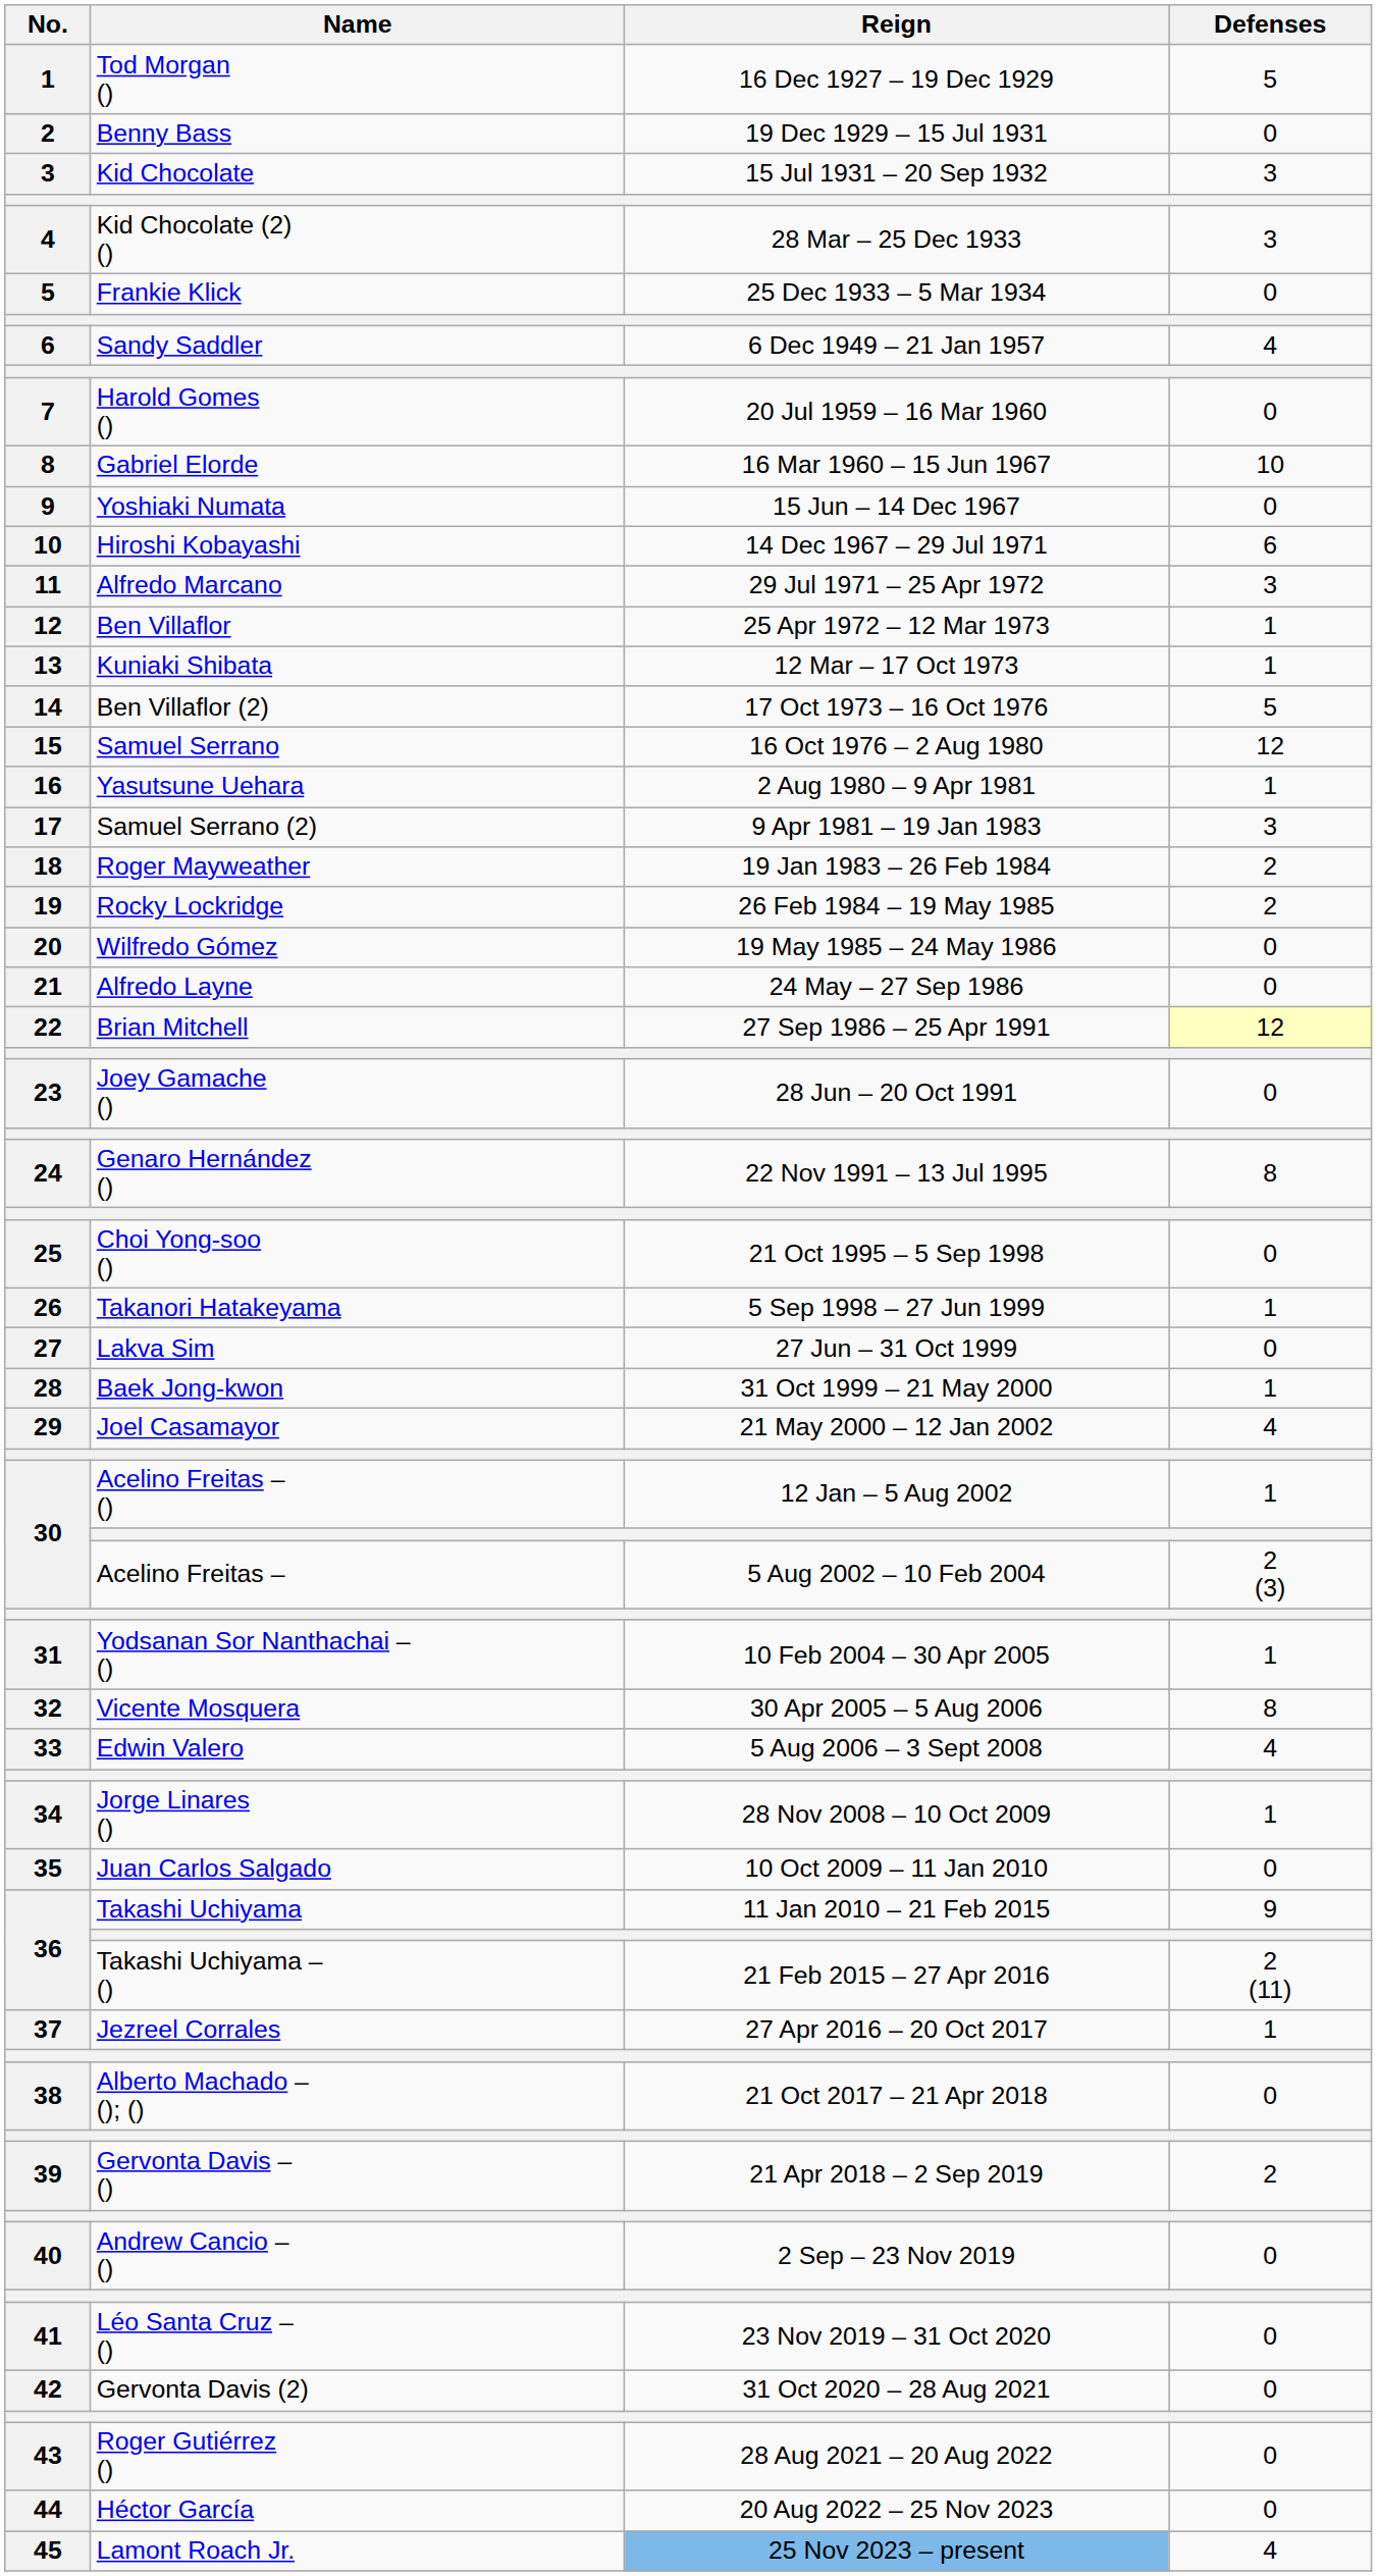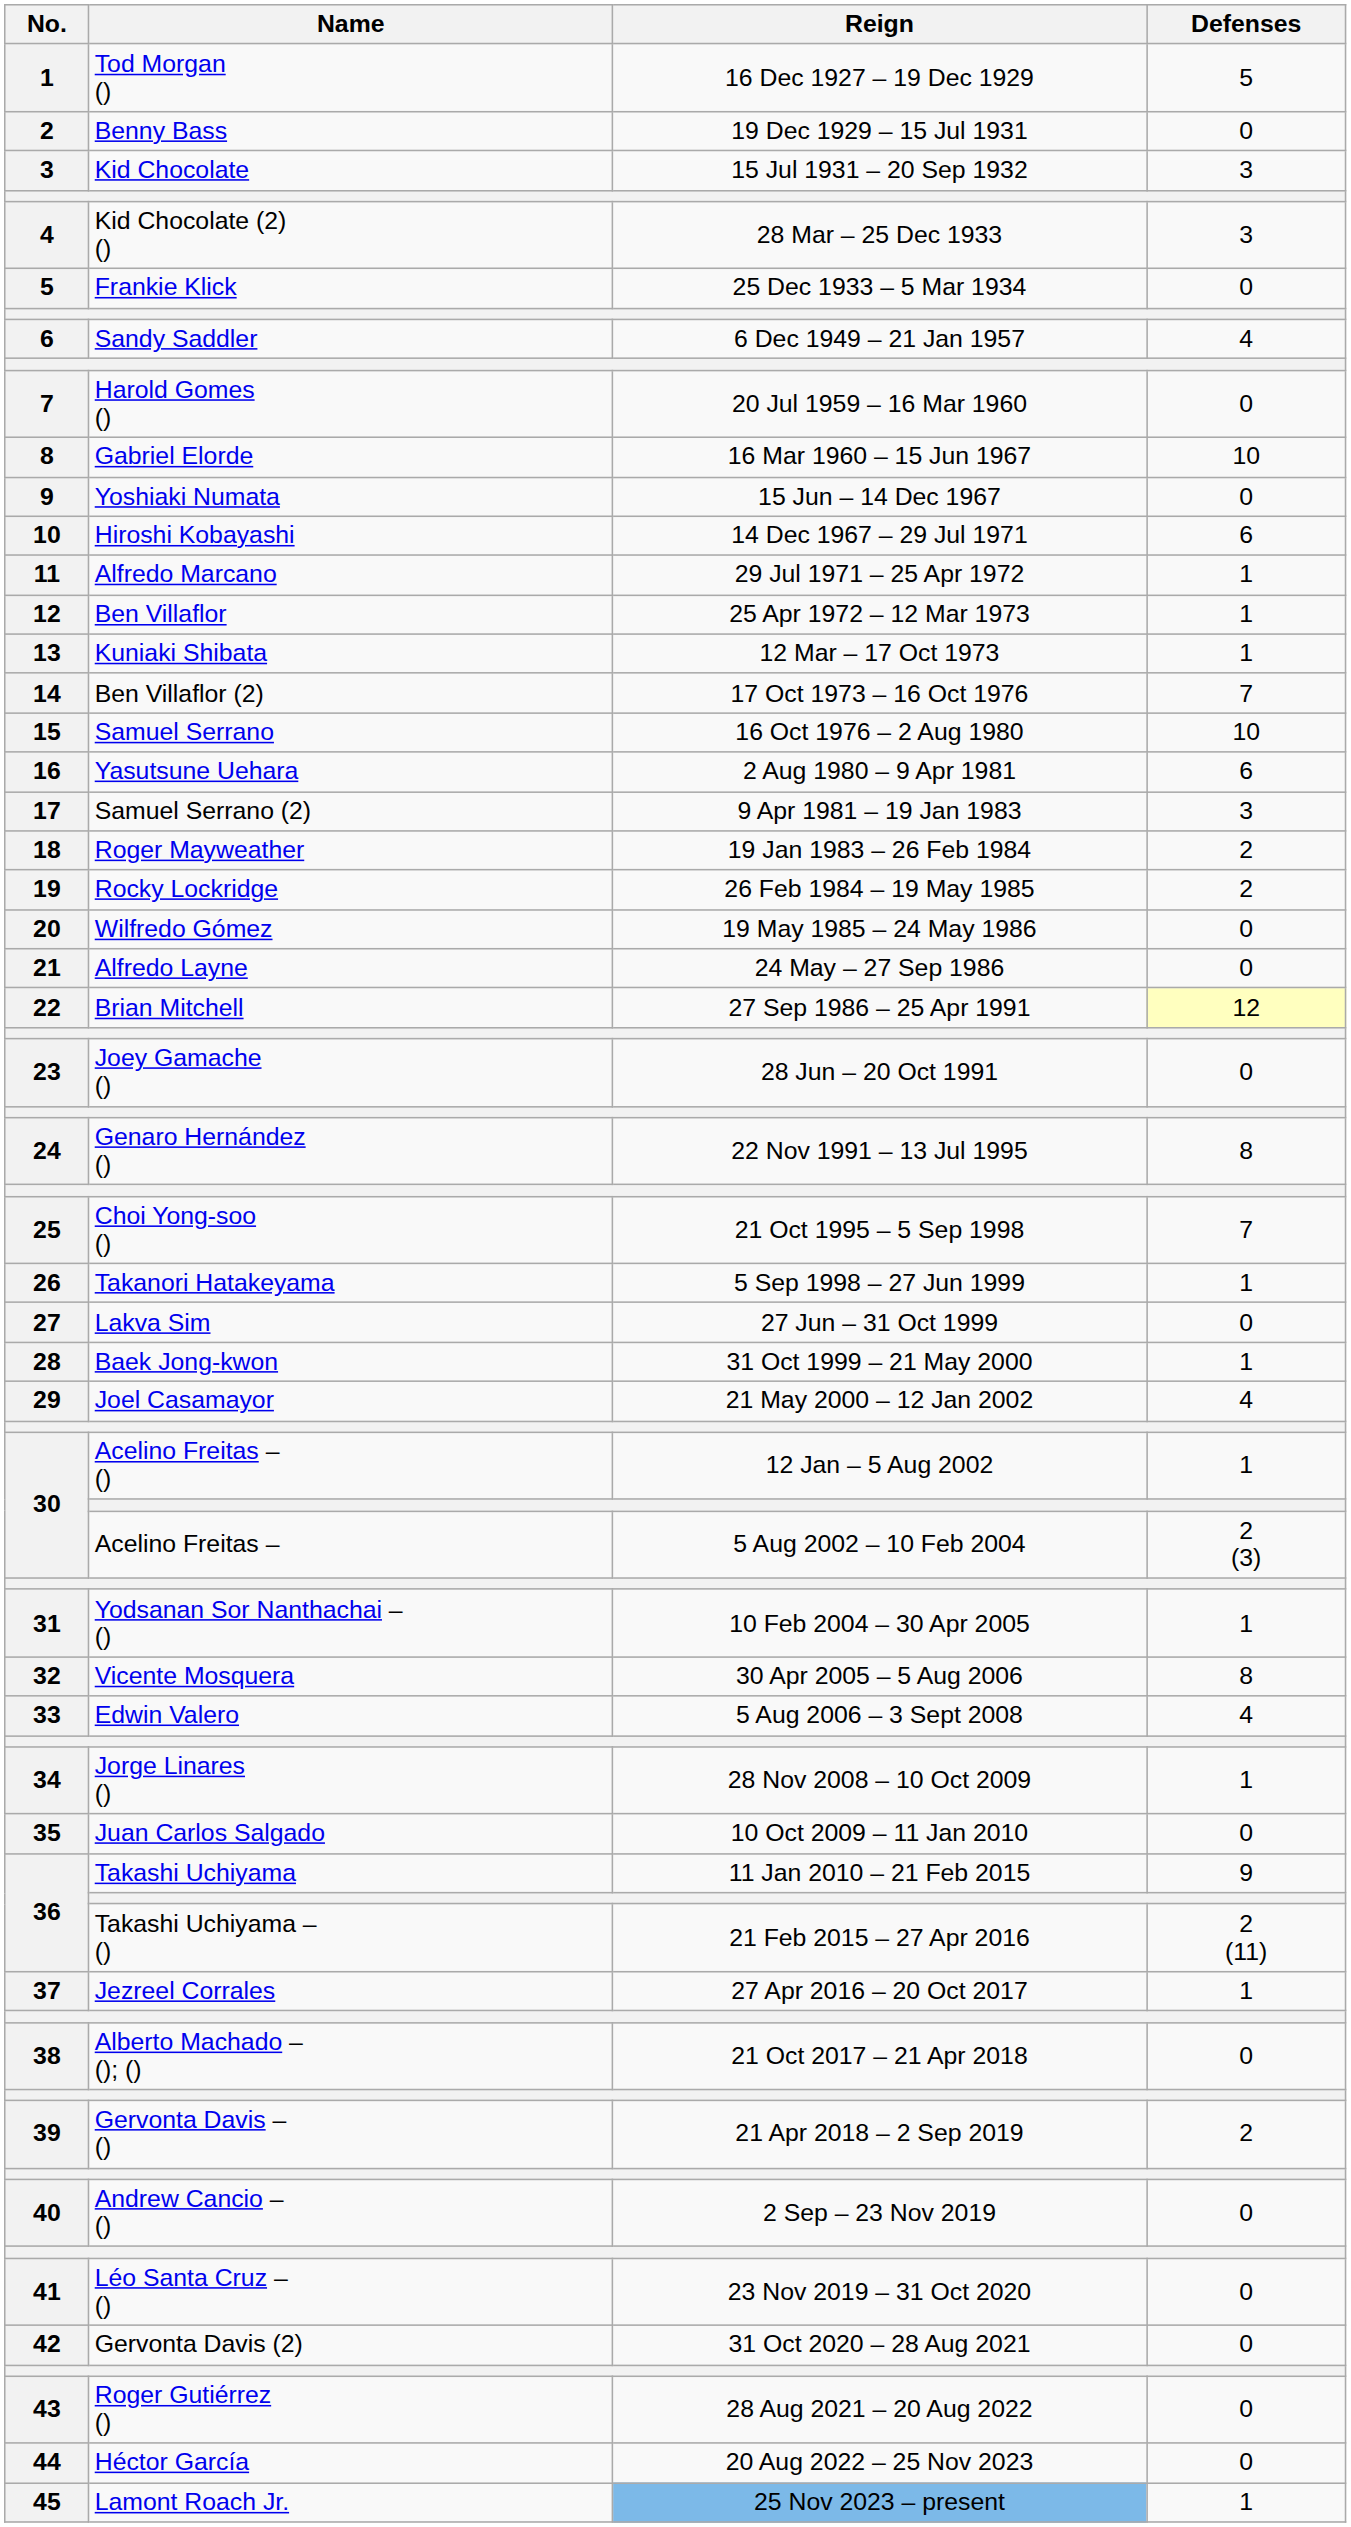 <table class="wikitable sortable" style="width:98%; text-align:center">
 <tr>
 <th>No.</th>
 <th>Name</th>
 <th>Reign</th>
 <th>Defenses</th>
 </tr>
 <tr align=center>
 <th>1</th>
 <td align=left><a href='#'>Tod Morgan</a><br>()</td>
 <td>16 Dec 1927 – 19 Dec 1929</td>
 <td>5</td>
 </tr>
 <tr align=center>
 <th>2</th>
 <td align=left><a href='#'>Benny Bass</a></td>
 <td>19 Dec 1929 – 15 Jul 1931</td>
 <td>0</td>
 </tr>
 <tr align=center>
 <th>3</th>
 <td align=left><a href='#'>Kid Chocolate</a></td>
 <td>15 Jul 1931 – 20 Sep 1932</td>
 <td>3</td>
 </tr>
 <tr align=center>
 <th colspan=4></th>
 </tr>
 <tr align=center>
 <th>4</th>
 <td align=left>Kid Chocolate (2)<br>()</td>
 <td>28 Mar – 25 Dec 1933</td>
 <td>3</td>
 </tr>
 <tr align=center>
 <th>5</th>
 <td align=left><a href='#'>Frankie Klick</a></td>
 <td>25 Dec 1933 – 5 Mar 1934</td>
 <td>0</td>
 </tr>
 <tr align=center>
 <th colspan=4></th>
 </tr>
 <tr align=center>
 <th>6</th>
 <td align=left><a href='#'>Sandy Saddler</a></td>
 <td>6 Dec 1949 – 21 Jan 1957</td>
 <td>4</td>
 </tr>
 <tr align=center>
 <th colspan=4></th>
 </tr>
 <tr align=center>
 <th>7</th>
 <td align=left><a href='#'>Harold Gomes</a><br>()</td>
 <td>20 Jul 1959 – 16 Mar 1960</td>
 <td>0</td>
 </tr>
 <tr align=center>
 <th>8</th>
 <td align=left><a href='#'>Gabriel Elorde</a></td>
 <td>16 Mar 1960 – 15 Jun 1967</td>
 <td>10</td>
 </tr>
 <tr align=center>
 <th>9</th>
 <td align=left><a href='#'>Yoshiaki Numata</a></td>
 <td>15 Jun – 14 Dec 1967</td>
 <td>0</td>
 </tr>
 <tr align=center>
 <th>10</th>
 <td align=left><a href='#'>Hiroshi Kobayashi</a></td>
 <td>14 Dec 1967 – 29 Jul 1971</td>
 <td>6</td>
 </tr>
 <tr align=center>
 <th>11</th>
 <td align=left><a href='#'>Alfredo Marcano</a></td>
 <td>29 Jul 1971 – 25 Apr 1972</td>
-<td>3</td>
+<td>1</td>
 </tr>
 <tr align=center>
 <th>12</th>
 <td align=left><a href='#'>Ben Villaflor</a></td>
 <td>25 Apr 1972 – 12 Mar 1973</td>
 <td>1</td>
 </tr>
 <tr align=center>
 <th>13</th>
 <td align=left><a href='#'>Kuniaki Shibata</a></td>
 <td>12 Mar – 17 Oct 1973</td>
 <td>1</td>
 </tr>
 <tr align=center>
 <th>14</th>
 <td align=left>Ben Villaflor (2)</td>
 <td>17 Oct 1973 – 16 Oct 1976</td>
-<td>5</td>
+<td>7</td>
 </tr>
 <tr align=center>
 <th>15</th>
 <td align=left><a href='#'>Samuel Serrano</a></td>
 <td>16 Oct 1976 – 2 Aug 1980</td>
-<td>12</td>
+<td>10</td>
 </tr>
 <tr align=center>
 <th>16</th>
 <td align=left><a href='#'>Yasutsune Uehara</a></td>
 <td>2 Aug 1980 – 9 Apr 1981</td>
-<td>1</td>
+<td>6</td>
 </tr>
 <tr align=center>
 <th>17</th>
 <td align=left>Samuel Serrano (2)</td>
 <td>9 Apr 1981 – 19 Jan 1983</td>
 <td>3</td>
 </tr>
 <tr align=center>
 <th>18</th>
 <td align=left><a href='#'>Roger Mayweather</a></td>
 <td>19 Jan 1983 – 26 Feb 1984</td>
 <td>2</td>
 </tr>
 <tr align=center>
 <th>19</th>
 <td align=left><a href='#'>Rocky Lockridge</a></td>
 <td>26 Feb 1984 – 19 May 1985</td>
 <td>2</td>
 </tr>
 <tr align=center>
 <th>20</th>
 <td align=left><a href='#'>Wilfredo Gómez</a></td>
 <td>19 May 1985 – 24 May 1986</td>
 <td>0</td>
 </tr>
 <tr align=center>
 <th>21</th>
 <td align=left><a href='#'>Alfredo Layne</a></td>
 <td>24 May – 27 Sep 1986</td>
 <td>0</td>
 </tr>
 <tr align=center>
 <th>22</th>
 <td align=left><a href='#'>Brian Mitchell</a></td>
 <td>27 Sep 1986 – 25 Apr 1991</td>
 <td style="background:#ffffbf;">12</td>
 </tr>
 <tr align=center>
 <th colspan="4"></th>
 </tr>
 <tr align=center>
 <th>23</th>
 <td align=left><a href='#'>Joey Gamache</a><br>()</td>
 <td>28 Jun – 20 Oct 1991</td>
 <td>0</td>
 </tr>
 <tr align=center>
 <th colspan="4"></th>
 </tr>
 <tr align=center>
 <th>24</th>
 <td align=left><a href='#'>Genaro Hernández</a><br>()</td>
 <td>22 Nov 1991 – 13 Jul 1995</td>
 <td>8</td>
 </tr>
 <tr align=center>
 <th colspan="4"></th>
 </tr>
 <tr align=center>
 <th>25</th>
 <td align=left><a href='#'>Choi Yong-soo</a><br>()</td>
 <td>21 Oct 1995 – 5 Sep 1998</td>
-<td>0</td>
+<td>7</td>
 </tr>
 <tr align=center>
 <th>26</th>
 <td align=left><a href='#'>Takanori Hatakeyama</a></td>
 <td>5 Sep 1998 – 27 Jun 1999</td>
 <td>1</td>
 </tr>
 <tr align=center>
 <th>27</th>
 <td align=left><a href='#'>Lakva Sim</a></td>
 <td>27 Jun – 31 Oct 1999</td>
 <td>0</td>
 </tr>
 <tr align=center>
 <th>28</th>
 <td align=left><a href='#'>Baek Jong-kwon</a></td>
 <td>31 Oct 1999 – 21 May 2000</td>
 <td>1</td>
 </tr>
 <tr align=center>
 <th>29</th>
 <td align=left><a href='#'>Joel Casamayor</a></td>
 <td>21 May 2000 – 12 Jan 2002</td>
 <td>4</td>
 </tr>
 <tr align=center>
 <th colspan="4"></th>
 </tr>
 <tr align=center>
 <th rowspan=3>30</th>
 <td align=left><a href='#'>Acelino Freitas</a> – <br>()</td>
 <td>12 Jan – 5 Aug 2002</td>
 <td>1</td>
 </tr>
 <tr align=center>
 <th colspan=3></th>
 </tr>
 <tr align=center>
 <td align=left>Acelino Freitas – </td>
 <td>5 Aug 2002 – 10 Feb 2004</td>
 <td>2<br>(3)</td>
 </tr>
 <tr align=center>
 <th colspan="4"></th>
 </tr>
 <tr align=center>
 <th>31</th>
 <td align=left><a href='#'>Yodsanan Sor Nanthachai</a> –  <br>()</td>
 <td>10 Feb 2004 – 30 Apr 2005</td>
 <td>1<br></td>
 </tr>
 <tr align=center>
 <th>32</th>
 <td align=left><a href='#'>Vicente Mosquera</a></td>
 <td>30 Apr 2005 – 5 Aug 2006</td>
 <td>8</td>
 </tr>
 <tr align=center>
 <th>33</th>
 <td align=left><a href='#'>Edwin Valero</a></td>
 <td>5 Aug 2006 – 3 Sept 2008</td>
 <td>4</td>
 </tr>
 <tr align=center>
 <th colspan="4"></th>
 </tr>
 <tr align=center>
 <th>34</th>
 <td align=left><a href='#'>Jorge Linares</a><br>()</td>
 <td>28 Nov 2008 – 10 Oct 2009</td>
 <td>1</td>
 </tr>
 <tr align=center>
 <th>35</th>
 <td align=left><a href='#'>Juan Carlos Salgado</a></td>
 <td>10 Oct 2009 – 11 Jan 2010</td>
 <td>0</td>
 </tr>
 <tr align=center>
 <th rowspan=3>36</th>
 <td align=left><a href='#'>Takashi Uchiyama</a></td>
 <td>11 Jan 2010 – 21 Feb 2015</td>
 <td>9</td>
 </tr>
 <tr align=center>
 <th colspan=3></th>
 </tr>
 <tr align=center>
 <td align=left>Takashi Uchiyama – <br>()</td>
 <td>21 Feb 2015 – 27 Apr 2016</td>
 <td>2<br>(11)</td>
 </tr>
 <tr align=center>
 <th>37</th>
 <td align=left><a href='#'>Jezreel Corrales</a></td>
 <td>27 Apr 2016 – 20 Oct 2017</td>
 <td>1</td>
 </tr>
 <tr align=center>
 <th colspan="4"></th>
 </tr>
 <tr align=center>
 <th>38</th>
 <td align=left><a href='#'>Alberto Machado</a> – <br>(); ()</td>
 <td>21 Oct 2017 – 21 Apr 2018</td>
 <td>0</td>
 </tr>
 <tr align=center>
 <th colspan="4"></th>
 </tr>
 <tr align=center>
 <th>39</th>
 <td align=left><a href='#'>Gervonta Davis</a> – <br>()</td>
 <td>21 Apr 2018 – 2 Sep 2019</td>
 <td>2</td>
 </tr>
 <tr align=center>
 <th colspan="4"></th>
 </tr>
 <tr align=center>
 <th>40</th>
 <td align=left><a href='#'>Andrew Cancio</a> – <br>()</td>
 <td>2 Sep – 23 Nov 2019</td>
 <td>0<br></td>
 </tr>
 <tr align=center>
 <th colspan="4"></th>
 </tr>
 <tr align=center>
 <th>41</th>
 <td align=left><a href='#'>Léo Santa Cruz</a> – <br>()</td>
 <td>23 Nov 2019 – 31 Oct 2020</td>
 <td>0</td>
 </tr>
 <tr align=center>
 <th>42</th>
 <td align=left>Gervonta Davis (2)</td>
 <td>31 Oct 2020 – 28 Aug 2021</td>
 <td>0</td>
 </tr>
 <tr align=center>
 <th colspan="4"></th>
 </tr>
 <tr align=center>
 <th>43</th>
 <td align=left><a href='#'>Roger Gutiérrez</a><br>()</td>
 <td>28 Aug 2021 – 20 Aug 2022</td>
 <td>0</td>
 </tr>
 <tr align=center>
 <th>44</th>
 <td align=left><a href='#'>Héctor García</a></td>
 <td>20 Aug 2022 – 25 Nov 2023</td>
 <td>0</td>
 </tr>
 <tr align=center>
 <th>45</th>
 <td align=left><a href='#'>Lamont Roach Jr.</a></td>
 <td style="background:#7CB9E8;">25 Nov 2023 – present</td>
-<td>4</td>
+<td>1</td>
 </tr>
 </table>
